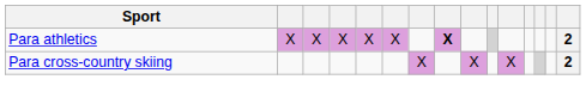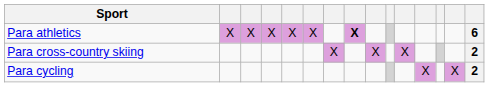 <table class="wikitable" width=50% style="font-size:100%; text-align:center;">
 <tr>
 <th>Sport</th>
 <th></th>
 <th></th>
 <th></th>
 <th></th>
 <th></th>
 <th></th>
 <th></th>
 <th></th>
 <th></th>
 <th></th>
 <th></th>
 <th></th>
 <th></th>
 <th></th>
 </tr>
 <tr>
 <td align=left><a href='#'>Para athletics</a></td>
 <td bgcolor=plum>X</td>
 <td bgcolor=plum>X</td>
 <td bgcolor=plum>X</td>
 <td bgcolor=plum>X</td>
 <td bgcolor=plum>X</td>
 <td></td>
 <td bgcolor=plum><strong>X</strong></td>
 <td></td>
 <td bgcolor=lightgrey></td>
 <td></td>
 <td></td>
 <td></td>
 <td></td>
-<th>2</th>
+<th>6</th>
 </tr>
 <tr>
 <td align=left><a href='#'>Para cross-country skiing</a></td>
 <td></td>
 <td></td>
 <td></td>
 <td></td>
 <td></td>
 <td bgcolor=plum>X</td>
 <td></td>
 <td bgcolor=plum>X</td>
 <td></td>
 <td bgcolor=plum>X</td>
 <td></td>
 <td bgcolor=lightgrey></td>
 <td></td>
 <th>2</th>
 </tr>
+<tr>
+<td align=left><a href='#'>Para cycling</a></td>
+<td></td>
+<td></td>
+<td></td>
+<td></td>
+<td></td>
+<td></td>
+<td></td>
+<td></td>
+<td bgcolor=lightgrey></td>
+<td></td>
+<td bgcolor=plum>X</td>
+<td></td>
+<td bgcolor=plum>X</td>
+<th>2</th>
+</tr>
 </table>
